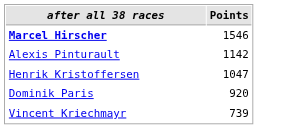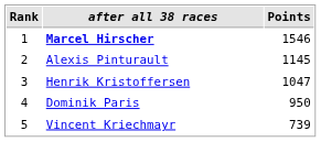 <table cellspacing="1" cellpadding="3" style="border:1px solid #aaa; font-size:86%;">
 <tr style="background:#e4e4e4;">
+<th style="border-bottom:1px solid #aaa; width:10px;">Rank</th>
 <th style="border-bottom:1px solid #aaa; width:200px; white-space:nowrap;"><em>after all 38 races</em></th>
 <th style="border-bottom:1px solid #aaa; width:20px;">Points</th>
 </tr>
 <tr>
+<td style="text-align:center;">1</td>
 <td> <strong><a href='#'>Marcel Hirscher</a></strong></td>
 <td align="right">1546</td>
 </tr>
 <tr>
+<td style="text-align:center;">2</td>
 <td> <a href='#'>Alexis Pinturault</a></td>
-<td align="right">1142</td>
+<td align="right">1145</td>
 </tr>
 <tr>
+<td style="text-align:center;">3</td>
 <td> <a href='#'>Henrik Kristoffersen</a></td>
 <td align="right">1047</td>
 </tr>
 <tr>
+<td style="text-align:center;">4</td>
 <td> <a href='#'>Dominik Paris</a></td>
-<td align="right">920</td>
+<td align="right">950</td>
 </tr>
 <tr>
+<td style="text-align:center;">5</td>
 <td> <a href='#'>Vincent Kriechmayr</a></td>
 <td align="right">739</td>
 </tr>
 </table>
